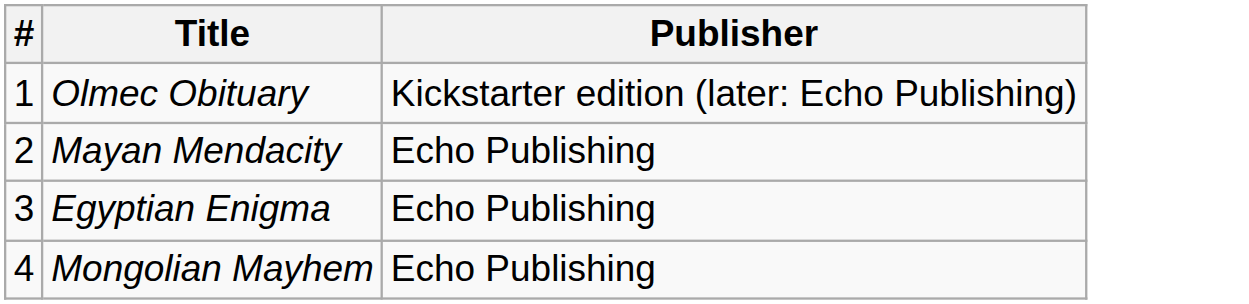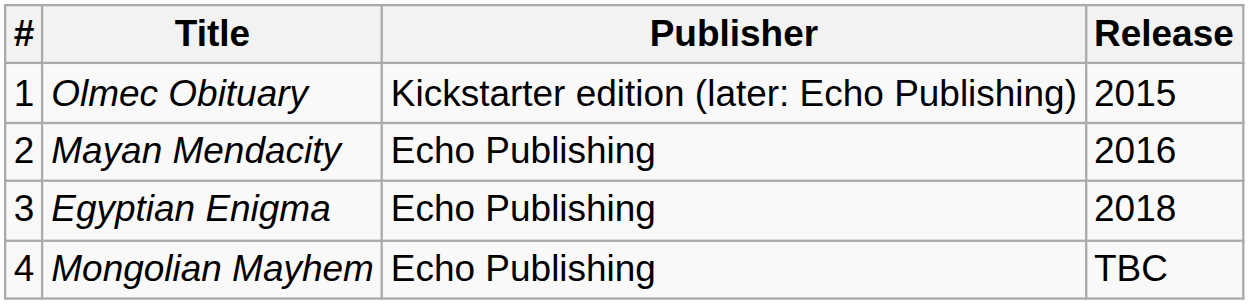 <table class="wikitable">
 <tr>
 <th>#</th>
 <th>Title</th>
 <th>Publisher</th>
+<th>Release</th>
 </tr>
 <tr>
 <td>1</td>
 <td><em>Olmec Obituary</em></td>
 <td>Kickstarter edition (later: Echo Publishing)</td>
+<td>2015</td>
 </tr>
 <tr>
 <td>2</td>
 <td><em>Mayan Mendacity</em></td>
 <td>Echo Publishing</td>
+<td>2016</td>
 </tr>
 <tr>
 <td>3</td>
 <td><em>Egyptian Enigma</em></td>
 <td>Echo Publishing</td>
+<td>2018</td>
 </tr>
 <tr>
 <td>4</td>
 <td><em>Mongolian Mayhem</em></td>
 <td>Echo Publishing</td>
+<td>TBC</td>
 </tr>
 </table>
